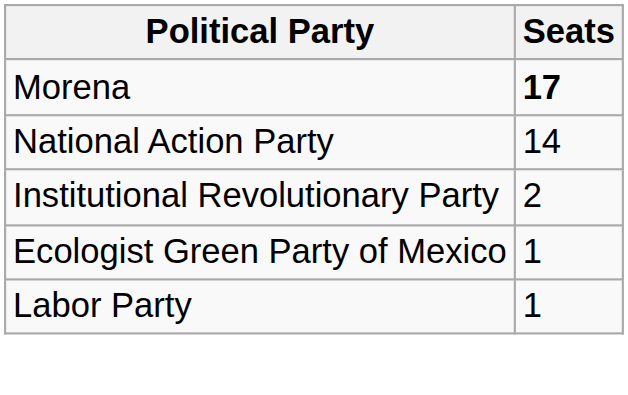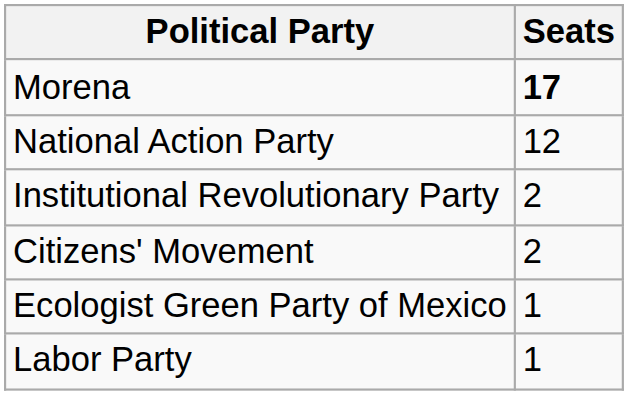 <table class="wikitable">
 <tr>
 <th>Political Party</th>
 <th>Seats</th>
 </tr>
 <tr>
 <td>Morena</td>
 <td><strong>17</strong></td>
 </tr>
 <tr>
 <td>National Action Party</td>
-<td>14</td>
+<td>12</td>
 </tr>
 <tr>
 <td>Institutional Revolutionary Party</td>
+<td>2</td>
+</tr>
+<tr>
+<td>Citizens' Movement</td>
 <td>2</td>
 </tr>
 <tr>
 <td>Ecologist Green Party of Mexico</td>
 <td>1</td>
 </tr>
 <tr>
 <td>Labor Party</td>
 <td>1</td>
 </tr>
 </table>
